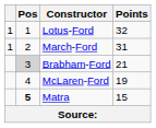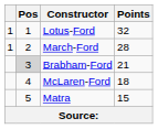 <table class="wikitable" style="font-size: 95%;">
 <tr>
 <th></th>
 <th>Pos</th>
 <th>Constructor</th>
 <th>Points</th>
 </tr>
 <tr>
 <td align="left"> 1</td>
 <td align="center">1</td>
 <td> <a href='#'>Lotus</a>-<a href='#'>Ford</a></td>
 <td align="left">32</td>
 </tr>
 <tr>
 <td align="left"> 1</td>
 <td align="center">2</td>
 <td> <a href='#'>March</a>-<a href='#'>Ford</a></td>
-<td align="left">31</td>
+<td align="left">28</td>
 </tr>
 <tr>
 <td align="left"></td>
 <td align="center" style="background: lightgrey;">3</td>
 <td> <a href='#'>Brabham</a>-<a href='#'>Ford</a></td>
 <td align="left">21</td>
 </tr>
 <tr>
 <td align="left"></td>
 <td align="center">4</td>
 <td> <a href='#'>McLaren</a>-<a href='#'>Ford</a></td>
-<td align="left">19</td>
+<td align="left">18</td>
 </tr>
 <tr>
 <td align="left"></td>
-<td align="center"><strong>5</strong></td>
+<td align="center">5</td>
 <td> <a href='#'>Matra</a></td>
 <td align="left">15</td>
 </tr>
 <tr>
 <th colspan=4>Source: </th>
 </tr>
 </table>
